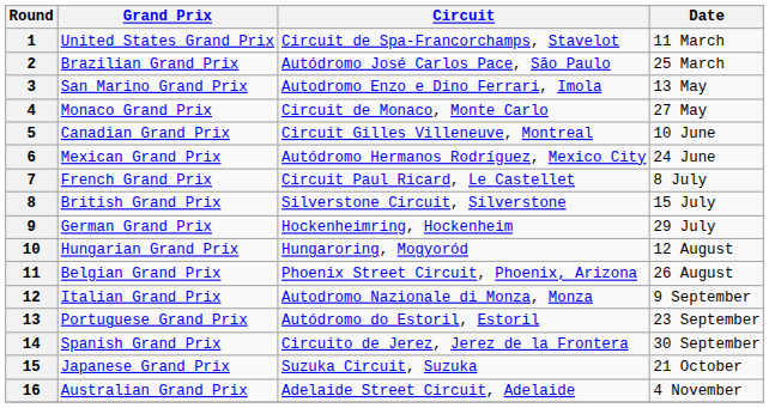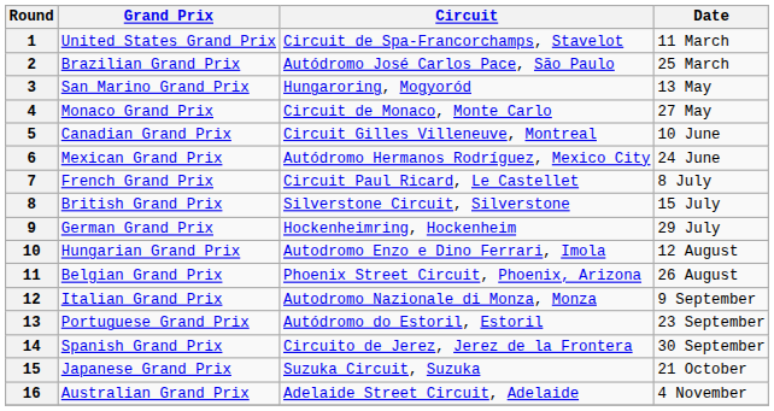 <table class="wikitable" style="font-size: 85%;">
 <tr>
 <th>Round</th>
 <th><a href='#'>Grand Prix</a></th>
 <th><a href='#'>Circuit</a></th>
 <th>Date</th>
 </tr>
 <tr>
 <th>1</th>
 <td><a href='#'>United States Grand Prix</a></td>
 <td> <a href='#'>Circuit de Spa-Francorchamps</a>, <a href='#'>Stavelot</a></td>
 <td>11 March</td>
 </tr>
 <tr>
 <th>2</th>
 <td><a href='#'>Brazilian Grand Prix</a></td>
 <td> <a href='#'>Autódromo José Carlos Pace</a>, <a href='#'>São Paulo</a></td>
 <td>25 March</td>
 </tr>
 <tr>
 <th>3</th>
 <td><a href='#'>San Marino Grand Prix</a></td>
-<td> <a href='#'>Autodromo Enzo e Dino Ferrari</a>, <a href='#'>Imola</a></td>
+<td> <a href='#'>Hungaroring</a>, <a href='#'>Mogyoród</a></td>
 <td>13 May</td>
 </tr>
 <tr>
 <th>4</th>
 <td><a href='#'>Monaco Grand Prix</a></td>
 <td> <a href='#'>Circuit de Monaco</a>, <a href='#'>Monte Carlo</a></td>
 <td>27 May</td>
 </tr>
 <tr>
 <th>5</th>
 <td><a href='#'>Canadian Grand Prix</a></td>
 <td> <a href='#'>Circuit Gilles Villeneuve</a>, <a href='#'>Montreal</a></td>
 <td>10 June</td>
 </tr>
 <tr>
 <th>6</th>
 <td><a href='#'>Mexican Grand Prix</a></td>
 <td> <a href='#'>Autódromo Hermanos Rodríguez</a>, <a href='#'>Mexico City</a></td>
 <td>24 June</td>
 </tr>
 <tr>
 <th>7</th>
 <td><a href='#'>French Grand Prix</a></td>
 <td> <a href='#'>Circuit Paul Ricard</a>, <a href='#'>Le Castellet</a></td>
 <td>8 July</td>
 </tr>
 <tr>
 <th>8</th>
 <td><a href='#'>British Grand Prix</a></td>
 <td> <a href='#'>Silverstone Circuit</a>, <a href='#'>Silverstone</a></td>
 <td>15 July</td>
 </tr>
 <tr>
 <th>9</th>
 <td><a href='#'>German Grand Prix</a></td>
 <td> <a href='#'>Hockenheimring</a>, <a href='#'>Hockenheim</a></td>
 <td>29 July</td>
 </tr>
 <tr>
 <th>10</th>
 <td><a href='#'>Hungarian Grand Prix</a></td>
-<td> <a href='#'>Hungaroring</a>, <a href='#'>Mogyoród</a></td>
+<td> <a href='#'>Autodromo Enzo e Dino Ferrari</a>, <a href='#'>Imola</a></td>
 <td>12 August</td>
 </tr>
 <tr>
 <th>11</th>
 <td><a href='#'>Belgian Grand Prix</a></td>
 <td> <a href='#'>Phoenix Street Circuit</a>, <a href='#'>Phoenix, Arizona</a></td>
 <td>26 August</td>
 </tr>
 <tr>
 <th>12</th>
 <td><a href='#'>Italian Grand Prix</a></td>
 <td> <a href='#'>Autodromo Nazionale di Monza</a>, <a href='#'>Monza</a></td>
 <td>9 September</td>
 </tr>
 <tr>
 <th>13</th>
 <td><a href='#'>Portuguese Grand Prix</a></td>
 <td> <a href='#'>Autódromo do Estoril</a>, <a href='#'>Estoril</a></td>
 <td>23 September</td>
 </tr>
 <tr>
 <th>14</th>
 <td><a href='#'>Spanish Grand Prix</a></td>
 <td> <a href='#'>Circuito de Jerez</a>, <a href='#'>Jerez de la Frontera</a></td>
 <td>30 September</td>
 </tr>
 <tr>
 <th>15</th>
 <td><a href='#'>Japanese Grand Prix</a></td>
 <td> <a href='#'>Suzuka Circuit</a>, <a href='#'>Suzuka</a></td>
 <td>21 October</td>
 </tr>
 <tr>
 <th>16</th>
 <td><a href='#'>Australian Grand Prix</a></td>
 <td> <a href='#'>Adelaide Street Circuit</a>, <a href='#'>Adelaide</a></td>
 <td>4 November</td>
 </tr>
 <tr>
 </tr>
 </table>
